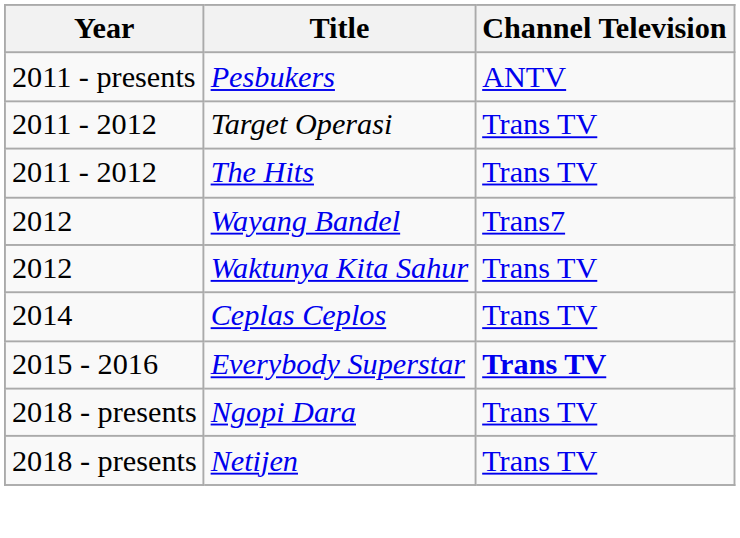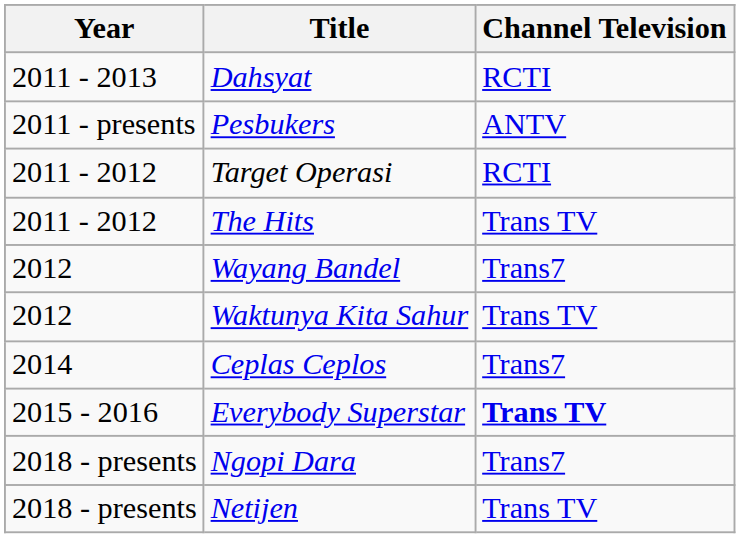 <table class="wikitable">
 <tr>
 <th>Year</th>
 <th>Title</th>
 <th>Channel Television</th>
+</tr>
+<tr>
+<td>2011 - 2013</td>
+<td><em><a href='#'>Dahsyat</a></em></td>
+<td><a href='#'>RCTI</a></td>
 </tr>
 <tr>
 <td>2011 - presents</td>
 <td><em><a href='#'>Pesbukers</a></em></td>
 <td><a href='#'>ANTV</a></td>
 </tr>
 <tr>
 <td>2011 - 2012</td>
 <td><em>Target Operasi</em></td>
-<td><a href='#'>Trans TV</a></td>
+<td><a href='#'>RCTI</a></td>
 </tr>
 <tr>
 <td>2011 - 2012</td>
 <td><em><a href='#'>The Hits</a></em></td>
 <td><a href='#'>Trans TV</a></td>
 </tr>
 <tr>
 <td>2012</td>
 <td><em><a href='#'>Wayang Bandel</a></em></td>
 <td><a href='#'>Trans7</a></td>
 </tr>
 <tr>
 <td>2012</td>
 <td><em><a href='#'>Waktunya Kita Sahur</a></em></td>
 <td><a href='#'>Trans TV</a></td>
 </tr>
 <tr>
 <td>2014</td>
 <td><em><a href='#'>Ceplas Ceplos</a></em></td>
-<td><a href='#'>Trans TV</a></td>
+<td><a href='#'>Trans7</a></td>
 </tr>
 <tr>
 <td>2015 - 2016</td>
 <td><em><a href='#'>Everybody Superstar</a></em></td>
 <td><strong><a href='#'>Trans TV</a></strong></td>
 </tr>
 <tr>
 <td>2018 - presents</td>
 <td><em><a href='#'>Ngopi Dara</a></em></td>
-<td><a href='#'>Trans TV</a></td>
+<td><a href='#'>Trans7</a></td>
 </tr>
 <tr>
 <td>2018 - presents</td>
 <td><em><a href='#'>Netijen</a></em></td>
 <td><a href='#'>Trans TV</a></td>
 </tr>
 </table>
